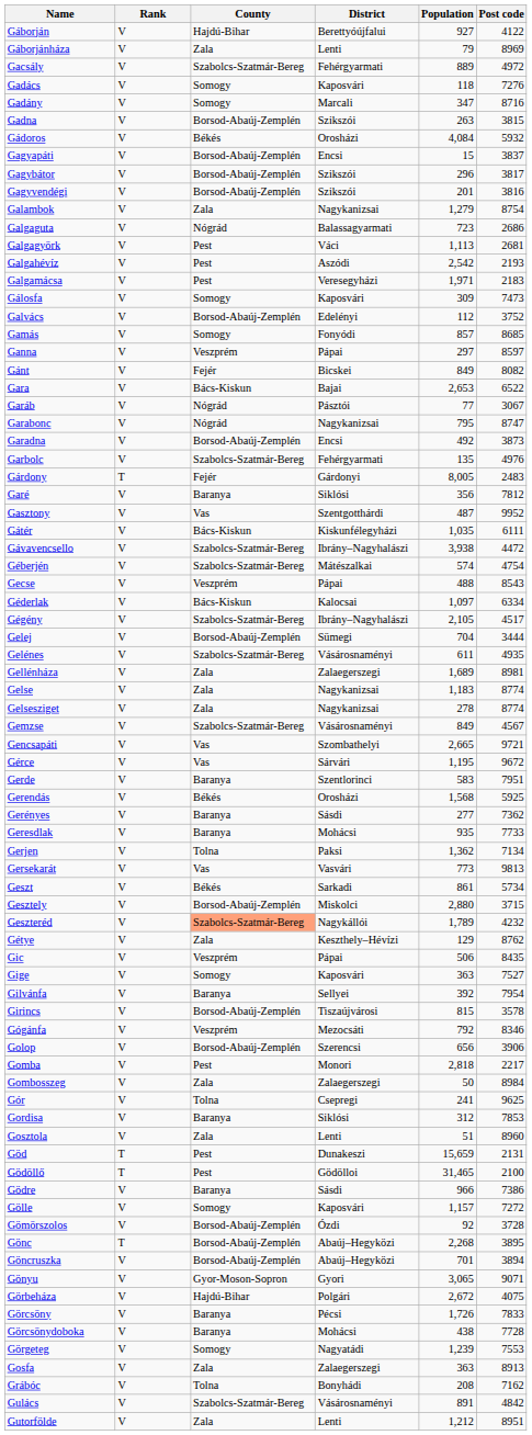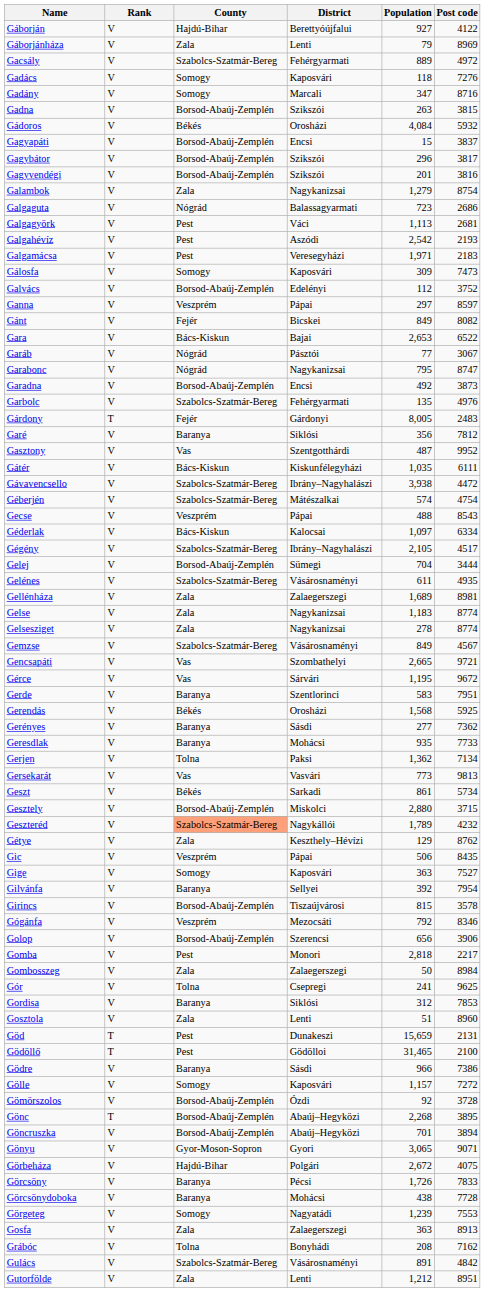 <table class=wikitable>
 <tr>
 <th width=150>Name</th>
 <th width=100>Rank</th>
 <th width=170>County</th>
 <th width=140>District</th>
 <th>Population</th>
 <th>Post code</th>
 </tr>
 <tr>
 <td><a href='#'>Gáborján</a></td>
 <td>V</td>
 <td>Hajdú-Bihar</td>
 <td>Berettyóújfalui</td>
 <td align=right>927</td>
 <td align=right>4122</td>
 </tr>
 <tr>
 <td><a href='#'>Gáborjánháza</a></td>
 <td>V</td>
 <td>Zala</td>
 <td>Lenti</td>
 <td align=right>79</td>
 <td align=right>8969</td>
 </tr>
 <tr>
 <td><a href='#'>Gacsály</a></td>
 <td>V</td>
 <td>Szabolcs-Szatmár-Bereg</td>
 <td>Fehérgyarmati</td>
 <td align=right>889</td>
 <td align=right>4972</td>
 </tr>
 <tr>
 <td><a href='#'>Gadács</a></td>
 <td>V</td>
 <td>Somogy</td>
 <td>Kaposvári</td>
 <td align=right>118</td>
 <td align=right>7276</td>
 </tr>
 <tr>
 <td><a href='#'>Gadány</a></td>
 <td>V</td>
 <td>Somogy</td>
 <td>Marcali</td>
 <td align=right>347</td>
 <td align=right>8716</td>
 </tr>
 <tr>
 <td><a href='#'>Gadna</a></td>
 <td>V</td>
 <td>Borsod-Abaúj-Zemplén</td>
 <td>Szikszói</td>
 <td align=right>263</td>
 <td align=right>3815</td>
 </tr>
 <tr>
 <td><a href='#'>Gádoros</a></td>
 <td>V</td>
 <td>Békés</td>
 <td>Orosházi</td>
 <td align=right>4,084</td>
 <td align=right>5932</td>
 </tr>
 <tr>
 <td><a href='#'>Gagyapáti</a></td>
 <td>V</td>
 <td>Borsod-Abaúj-Zemplén</td>
 <td>Encsi</td>
 <td align=right>15</td>
 <td align=right>3837</td>
 </tr>
 <tr>
 <td><a href='#'>Gagybátor</a></td>
 <td>V</td>
 <td>Borsod-Abaúj-Zemplén</td>
 <td>Szikszói</td>
 <td align=right>296</td>
 <td align=right>3817</td>
 </tr>
 <tr>
 <td><a href='#'>Gagyvendégi</a></td>
 <td>V</td>
 <td>Borsod-Abaúj-Zemplén</td>
 <td>Szikszói</td>
 <td align=right>201</td>
 <td align=right>3816</td>
 </tr>
 <tr>
 <td><a href='#'>Galambok</a></td>
 <td>V</td>
 <td>Zala</td>
 <td>Nagykanizsai</td>
 <td align=right>1,279</td>
 <td align=right>8754</td>
 </tr>
 <tr>
 <td><a href='#'>Galgaguta</a></td>
 <td>V</td>
 <td>Nógrád</td>
 <td>Balassagyarmati</td>
 <td align=right>723</td>
 <td align=right>2686</td>
 </tr>
 <tr>
 <td><a href='#'>Galgagyörk</a></td>
 <td>V</td>
 <td>Pest</td>
 <td>Váci</td>
 <td align=right>1,113</td>
 <td align=right>2681</td>
 </tr>
 <tr>
 <td><a href='#'>Galgahévíz</a></td>
 <td>V</td>
 <td>Pest</td>
 <td>Aszódi</td>
 <td align=right>2,542</td>
 <td align=right>2193</td>
 </tr>
 <tr>
 <td><a href='#'>Galgamácsa</a></td>
 <td>V</td>
 <td>Pest</td>
 <td>Veresegyházi</td>
 <td align=right>1,971</td>
 <td align=right>2183</td>
 </tr>
 <tr>
 <td><a href='#'>Gálosfa</a></td>
 <td>V</td>
 <td>Somogy</td>
 <td>Kaposvári</td>
 <td align=right>309</td>
 <td align=right>7473</td>
 </tr>
 <tr>
 <td><a href='#'>Galvács</a></td>
 <td>V</td>
 <td>Borsod-Abaúj-Zemplén</td>
 <td>Edelényi</td>
 <td align=right>112</td>
 <td align=right>3752</td>
-</tr>
-<tr>
-<td><a href='#'>Gamás</a></td>
-<td>V</td>
-<td>Somogy</td>
-<td>Fonyódi</td>
-<td align=right>857</td>
-<td align=right>8685</td>
 </tr>
 <tr>
 <td><a href='#'>Ganna</a></td>
 <td>V</td>
 <td>Veszprém</td>
 <td>Pápai</td>
 <td align=right>297</td>
 <td align=right>8597</td>
 </tr>
 <tr>
 <td><a href='#'>Gánt</a></td>
 <td>V</td>
 <td>Fejér</td>
 <td>Bicskei</td>
 <td align=right>849</td>
 <td align=right>8082</td>
 </tr>
 <tr>
 <td><a href='#'>Gara</a></td>
 <td>V</td>
 <td>Bács-Kiskun</td>
 <td>Bajai</td>
 <td align=right>2,653</td>
 <td align=right>6522</td>
 </tr>
 <tr>
 <td><a href='#'>Garáb</a></td>
 <td>V</td>
 <td>Nógrád</td>
 <td>Pásztói</td>
 <td align=right>77</td>
 <td align=right>3067</td>
 </tr>
 <tr>
 <td><a href='#'>Garabonc</a></td>
 <td>V</td>
 <td>Nógrád</td>
 <td>Nagykanizsai</td>
 <td align=right>795</td>
 <td align=right>8747</td>
 </tr>
 <tr>
 <td><a href='#'>Garadna</a></td>
 <td>V</td>
 <td>Borsod-Abaúj-Zemplén</td>
 <td>Encsi</td>
 <td align=right>492</td>
 <td align=right>3873</td>
 </tr>
 <tr>
 <td><a href='#'>Garbolc</a></td>
 <td>V</td>
 <td>Szabolcs-Szatmár-Bereg</td>
 <td>Fehérgyarmati</td>
 <td align=right>135</td>
 <td align=right>4976</td>
 </tr>
 <tr>
 <td><a href='#'>Gárdony</a></td>
 <td>T</td>
 <td>Fejér</td>
 <td>Gárdonyi</td>
 <td align=right>8,005</td>
 <td align=right>2483</td>
 </tr>
 <tr>
 <td><a href='#'>Garé</a></td>
 <td>V</td>
 <td>Baranya</td>
 <td>Siklósi</td>
 <td align=right>356</td>
 <td align=right>7812</td>
 </tr>
 <tr>
 <td><a href='#'>Gasztony</a></td>
 <td>V</td>
 <td>Vas</td>
 <td>Szentgotthárdi</td>
 <td align=right>487</td>
 <td align=right>9952</td>
 </tr>
 <tr>
 <td><a href='#'>Gátér</a></td>
 <td>V</td>
 <td>Bács-Kiskun</td>
 <td>Kiskunfélegyházi</td>
 <td align=right>1,035</td>
 <td align=right>6111</td>
 </tr>
 <tr>
 <td><a href='#'>Gávavencsello</a></td>
 <td>V</td>
 <td>Szabolcs-Szatmár-Bereg</td>
 <td>Ibrány–Nagyhalászi</td>
 <td align=right>3,938</td>
 <td align=right>4472</td>
 </tr>
 <tr>
 <td><a href='#'>Géberjén</a></td>
 <td>V</td>
 <td>Szabolcs-Szatmár-Bereg</td>
 <td>Mátészalkai</td>
 <td align=right>574</td>
 <td align=right>4754</td>
 </tr>
 <tr>
 <td><a href='#'>Gecse</a></td>
 <td>V</td>
 <td>Veszprém</td>
 <td>Pápai</td>
 <td align=right>488</td>
 <td align=right>8543</td>
 </tr>
 <tr>
 <td><a href='#'>Géderlak</a></td>
 <td>V</td>
 <td>Bács-Kiskun</td>
 <td>Kalocsai</td>
 <td align=right>1,097</td>
 <td align=right>6334</td>
 </tr>
 <tr>
 <td><a href='#'>Gégény</a></td>
 <td>V</td>
 <td>Szabolcs-Szatmár-Bereg</td>
 <td>Ibrány–Nagyhalászi</td>
 <td align=right>2,105</td>
 <td align=right>4517</td>
 </tr>
 <tr>
 <td><a href='#'>Gelej</a></td>
 <td>V</td>
 <td>Borsod-Abaúj-Zemplén</td>
 <td>Sümegi</td>
 <td align=right>704</td>
 <td align=right>3444</td>
 </tr>
 <tr>
 <td><a href='#'>Gelénes</a></td>
 <td>V</td>
 <td>Szabolcs-Szatmár-Bereg</td>
 <td>Vásárosnaményi</td>
 <td align=right>611</td>
 <td align=right>4935</td>
 </tr>
 <tr>
 <td><a href='#'>Gellénháza</a></td>
 <td>V</td>
 <td>Zala</td>
 <td>Zalaegerszegi</td>
 <td align=right>1,689</td>
 <td align=right>8981</td>
 </tr>
 <tr>
 <td><a href='#'>Gelse</a></td>
 <td>V</td>
 <td>Zala</td>
 <td>Nagykanizsai</td>
 <td align=right>1,183</td>
 <td align=right>8774</td>
 </tr>
 <tr>
 <td><a href='#'>Gelsesziget</a></td>
 <td>V</td>
 <td>Zala</td>
 <td>Nagykanizsai</td>
 <td align=right>278</td>
 <td align=right>8774</td>
 </tr>
 <tr>
 <td><a href='#'>Gemzse</a></td>
 <td>V</td>
 <td>Szabolcs-Szatmár-Bereg</td>
 <td>Vásárosnaményi</td>
 <td align=right>849</td>
 <td align=right>4567</td>
 </tr>
 <tr>
 <td><a href='#'>Gencsapáti</a></td>
 <td>V</td>
 <td>Vas</td>
 <td>Szombathelyi</td>
 <td align=right>2,665</td>
 <td align=right>9721</td>
 </tr>
 <tr>
 <td><a href='#'>Gérce</a></td>
 <td>V</td>
 <td>Vas</td>
 <td>Sárvári</td>
 <td align=right>1,195</td>
 <td align=right>9672</td>
 </tr>
 <tr>
 <td><a href='#'>Gerde</a></td>
 <td>V</td>
 <td>Baranya</td>
 <td>Szentlorinci</td>
 <td align=right>583</td>
 <td align=right>7951</td>
 </tr>
 <tr>
 <td><a href='#'>Gerendás</a></td>
 <td>V</td>
 <td>Békés</td>
 <td>Orosházi</td>
 <td align=right>1,568</td>
 <td align=right>5925</td>
 </tr>
 <tr>
 <td><a href='#'>Gerényes</a></td>
 <td>V</td>
 <td>Baranya</td>
 <td>Sásdi</td>
 <td align=right>277</td>
 <td align=right>7362</td>
 </tr>
 <tr>
 <td><a href='#'>Geresdlak</a></td>
 <td>V</td>
 <td>Baranya</td>
 <td>Mohácsi</td>
 <td align=right>935</td>
 <td align=right>7733</td>
 </tr>
 <tr>
 <td><a href='#'>Gerjen</a></td>
 <td>V</td>
 <td>Tolna</td>
 <td>Paksi</td>
 <td align=right>1,362</td>
 <td align=right>7134</td>
 </tr>
 <tr>
 <td><a href='#'>Gersekarát</a></td>
 <td>V</td>
 <td>Vas</td>
 <td>Vasvári</td>
 <td align=right>773</td>
 <td align=right>9813</td>
 </tr>
 <tr>
 <td><a href='#'>Geszt</a></td>
 <td>V</td>
 <td>Békés</td>
 <td>Sarkadi</td>
 <td align=right>861</td>
 <td align=right>5734</td>
 </tr>
 <tr>
 <td><a href='#'>Gesztely</a></td>
 <td>V</td>
 <td>Borsod-Abaúj-Zemplén</td>
 <td>Miskolci</td>
 <td align=right>2,880</td>
 <td align=right>3715</td>
 </tr>
 <tr>
 <td><a href='#'>Geszteréd</a></td>
 <td>V</td>
 <td style="background: lightsalmon;">Szabolcs-Szatmár-Bereg</td>
 <td>Nagykállói</td>
 <td align=right>1,789</td>
 <td align=right>4232</td>
 </tr>
 <tr>
 <td><a href='#'>Gétye</a></td>
 <td>V</td>
 <td>Zala</td>
 <td>Keszthely–Hévízi</td>
 <td align=right>129</td>
 <td align=right>8762</td>
 </tr>
 <tr>
 <td><a href='#'>Gic</a></td>
 <td>V</td>
 <td>Veszprém</td>
 <td>Pápai</td>
 <td align=right>506</td>
 <td align=right>8435</td>
 </tr>
 <tr>
 <td><a href='#'>Gige</a></td>
 <td>V</td>
 <td>Somogy</td>
 <td>Kaposvári</td>
 <td align=right>363</td>
 <td align=right>7527</td>
 </tr>
 <tr>
 <td><a href='#'>Gilvánfa</a></td>
 <td>V</td>
 <td>Baranya</td>
 <td>Sellyei</td>
 <td align=right>392</td>
 <td align=right>7954</td>
 </tr>
 <tr>
 <td><a href='#'>Girincs</a></td>
 <td>V</td>
 <td>Borsod-Abaúj-Zemplén</td>
 <td>Tiszaújvárosi</td>
 <td align=right>815</td>
 <td align=right>3578</td>
 </tr>
 <tr>
 <td><a href='#'>Gógánfa</a></td>
 <td>V</td>
 <td>Veszprém</td>
 <td>Mezocsáti</td>
 <td align=right>792</td>
 <td align=right>8346</td>
 </tr>
 <tr>
 <td><a href='#'>Golop</a></td>
 <td>V</td>
 <td>Borsod-Abaúj-Zemplén</td>
 <td>Szerencsi</td>
 <td align=right>656</td>
 <td align=right>3906</td>
 </tr>
 <tr>
 <td><a href='#'>Gomba</a></td>
 <td>V</td>
 <td>Pest</td>
 <td>Monori</td>
 <td align=right>2,818</td>
 <td align=right>2217</td>
 </tr>
 <tr>
 <td><a href='#'>Gombosszeg</a></td>
 <td>V</td>
 <td>Zala</td>
 <td>Zalaegerszegi</td>
 <td align=right>50</td>
 <td align=right>8984</td>
 </tr>
 <tr>
 <td><a href='#'>Gór</a></td>
 <td>V</td>
 <td>Tolna</td>
 <td>Csepregi</td>
 <td align=right>241</td>
 <td align=right>9625</td>
 </tr>
 <tr>
 <td><a href='#'>Gordisa</a></td>
 <td>V</td>
 <td>Baranya</td>
 <td>Siklósi</td>
 <td align=right>312</td>
 <td align=right>7853</td>
 </tr>
 <tr>
 <td><a href='#'>Gosztola</a></td>
 <td>V</td>
 <td>Zala</td>
 <td>Lenti</td>
 <td align=right>51</td>
 <td align=right>8960</td>
 </tr>
 <tr>
 <td><a href='#'>Göd</a></td>
 <td>T</td>
 <td>Pest</td>
 <td>Dunakeszi</td>
 <td align=right>15,659</td>
 <td align=right>2131</td>
 </tr>
 <tr>
 <td><a href='#'>Gödöllő</a></td>
 <td>T</td>
 <td>Pest</td>
 <td>Gödölloi</td>
 <td align=right>31,465</td>
 <td align=right>2100</td>
 </tr>
 <tr>
 <td><a href='#'>Gödre</a></td>
 <td>V</td>
 <td>Baranya</td>
 <td>Sásdi</td>
 <td align=right>966</td>
 <td align=right>7386</td>
 </tr>
 <tr>
 <td><a href='#'>Gölle</a></td>
 <td>V</td>
 <td>Somogy</td>
 <td>Kaposvári</td>
 <td align=right>1,157</td>
 <td align=right>7272</td>
 </tr>
 <tr>
 <td><a href='#'>Gömörszolos</a></td>
 <td>V</td>
 <td>Borsod-Abaúj-Zemplén</td>
 <td>Ózdi</td>
 <td align=right>92</td>
 <td align=right>3728</td>
 </tr>
 <tr>
 <td><a href='#'>Gönc</a></td>
 <td>T</td>
 <td>Borsod-Abaúj-Zemplén</td>
 <td>Abaúj–Hegyközi</td>
 <td align=right>2,268</td>
 <td align=right>3895</td>
 </tr>
 <tr>
 <td><a href='#'>Göncruszka</a></td>
 <td>V</td>
 <td>Borsod-Abaúj-Zemplén</td>
 <td>Abaúj–Hegyközi</td>
 <td align=right>701</td>
 <td align=right>3894</td>
 </tr>
 <tr>
 <td><a href='#'>Gönyu</a></td>
 <td>V</td>
 <td>Gyor-Moson-Sopron</td>
 <td>Gyori</td>
 <td align=right>3,065</td>
 <td align=right>9071</td>
 </tr>
 <tr>
 <td><a href='#'>Görbeháza</a></td>
 <td>V</td>
 <td>Hajdú-Bihar</td>
 <td>Polgári</td>
 <td align=right>2,672</td>
 <td align=right>4075</td>
 </tr>
 <tr>
 <td><a href='#'>Görcsöny</a></td>
 <td>V</td>
 <td>Baranya</td>
 <td>Pécsi</td>
 <td align=right>1,726</td>
 <td align=right>7833</td>
 </tr>
 <tr>
 <td><a href='#'>Görcsönydoboka</a></td>
 <td>V</td>
 <td>Baranya</td>
 <td>Mohácsi</td>
 <td align=right>438</td>
 <td align=right>7728</td>
 </tr>
 <tr>
 <td><a href='#'>Görgeteg</a></td>
 <td>V</td>
 <td>Somogy</td>
 <td>Nagyatádi</td>
 <td align=right>1,239</td>
 <td align=right>7553</td>
 </tr>
 <tr>
 <td><a href='#'>Gosfa</a></td>
 <td>V</td>
 <td>Zala</td>
 <td>Zalaegerszegi</td>
 <td align=right>363</td>
 <td align=right>8913</td>
 </tr>
 <tr>
 <td><a href='#'>Grábóc</a></td>
 <td>V</td>
 <td>Tolna</td>
 <td>Bonyhádi</td>
 <td align=right>208</td>
 <td align=right>7162</td>
 </tr>
 <tr>
 <td><a href='#'>Gulács</a></td>
 <td>V</td>
 <td>Szabolcs-Szatmár-Bereg</td>
 <td>Vásárosnaményi</td>
 <td align=right>891</td>
 <td align=right>4842</td>
 </tr>
 <tr>
 <td><a href='#'>Gutorfölde</a></td>
 <td>V</td>
 <td>Zala</td>
 <td>Lenti</td>
 <td align=right>1,212</td>
 <td align=right>8951</td>
 </tr>
 </table>
